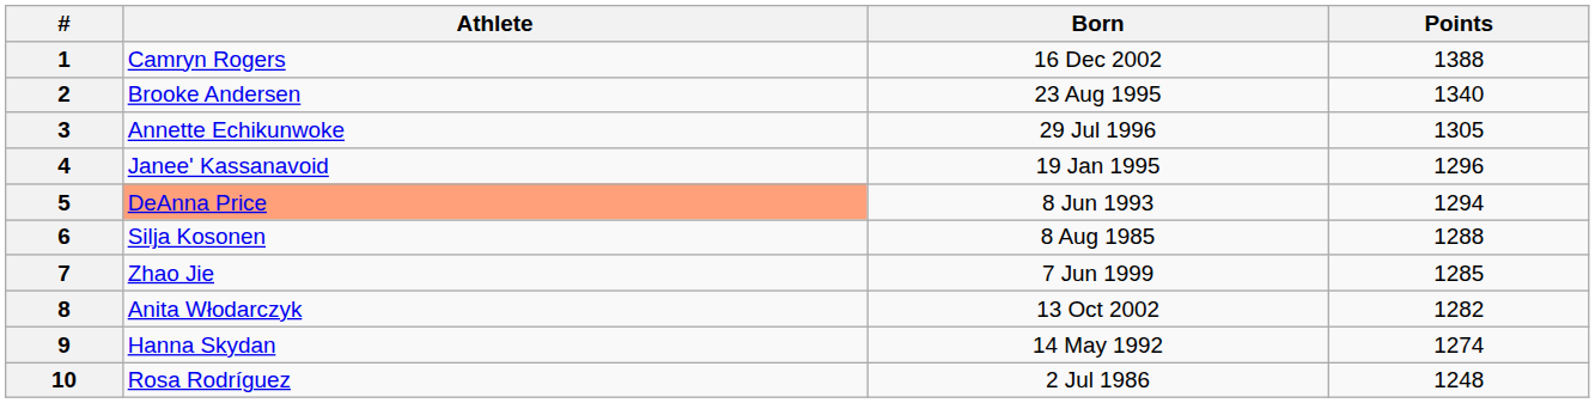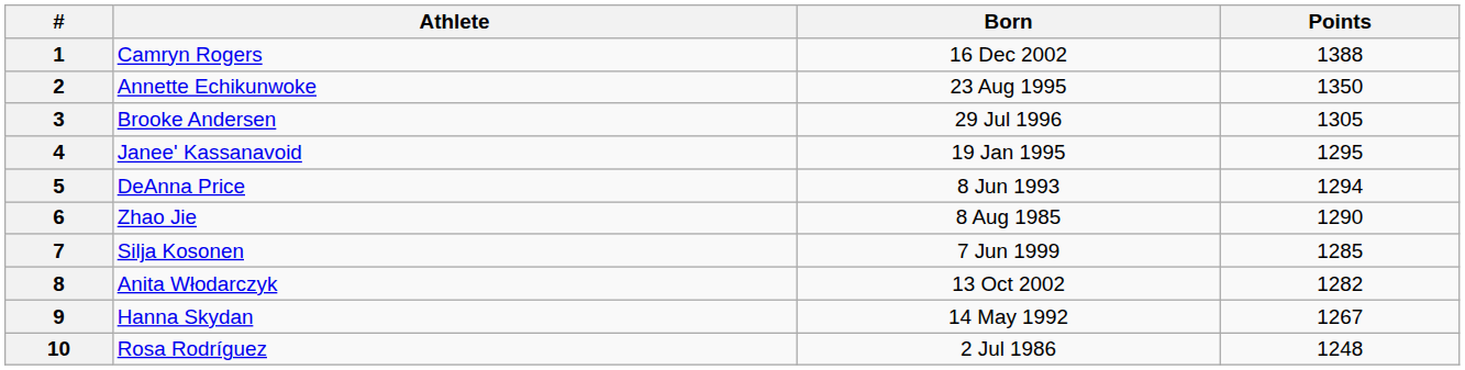 <table class="wikitable" width=80% style="font-size:90%; text-align:center;">
 <tr>
 <th>#</th>
 <th>Athlete</th>
 <th>Born</th>
 <th>Points</th>
 </tr>
 <tr>
 <th>1</th>
 <td align=left> <a href='#'>Camryn Rogers</a></td>
 <td>16 Dec 2002</td>
 <td>1388</td>
 </tr>
 <tr>
 <th>2</th>
-<td align=left> <a href='#'>Brooke Andersen</a></td>
+<td align=left> <a href='#'>Annette Echikunwoke</a></td>
 <td>23 Aug 1995</td>
-<td>1340</td>
+<td>1350</td>
 </tr>
 <tr>
 <th>3</th>
-<td align=left> <a href='#'>Annette Echikunwoke</a></td>
+<td align=left> <a href='#'>Brooke Andersen</a></td>
 <td>29 Jul 1996</td>
 <td>1305</td>
 </tr>
 <tr>
 <th>4</th>
 <td align=left> <a href='#'>Janee' Kassanavoid</a></td>
 <td>19 Jan 1995</td>
-<td>1296</td>
+<td>1295</td>
 </tr>
 <tr>
 <th>5</th>
-<td align=left style="background: lightsalmon;"> <a href='#'>DeAnna Price</a></td>
+<td align=left> <a href='#'>DeAnna Price</a></td>
 <td>8 Jun 1993</td>
 <td>1294</td>
 </tr>
 <tr>
 <th>6</th>
-<td align=left> <a href='#'>Silja Kosonen</a></td>
+<td align=left> <a href='#'>Zhao Jie</a></td>
 <td>8 Aug 1985</td>
-<td>1288</td>
+<td>1290</td>
 </tr>
 <tr>
 <th>7</th>
-<td align=left> <a href='#'>Zhao Jie</a></td>
+<td align=left> <a href='#'>Silja Kosonen</a></td>
 <td>7 Jun 1999</td>
 <td>1285</td>
 </tr>
 <tr>
 <th>8</th>
 <td align=left> <a href='#'>Anita Włodarczyk</a></td>
 <td>13 Oct 2002</td>
 <td>1282</td>
 </tr>
 <tr>
 <th>9</th>
 <td align=left> <a href='#'>Hanna Skydan</a></td>
 <td>14 May 1992</td>
-<td>1274</td>
+<td>1267</td>
 </tr>
 <tr>
 <th>10</th>
 <td align=left> <a href='#'>Rosa Rodríguez</a></td>
 <td>2 Jul 1986</td>
 <td>1248</td>
 </tr>
 </table>
